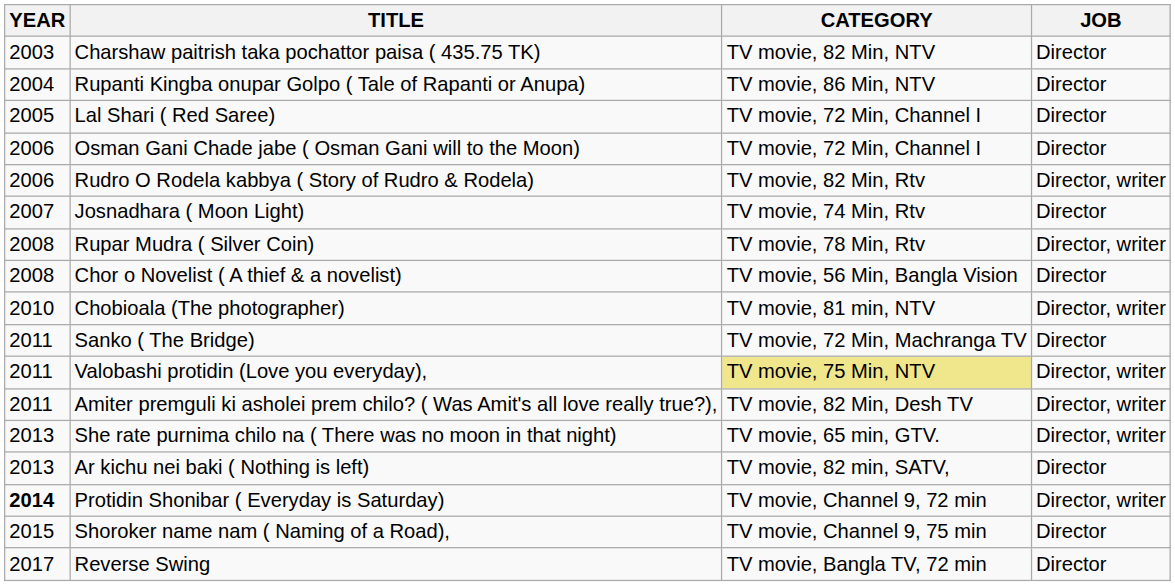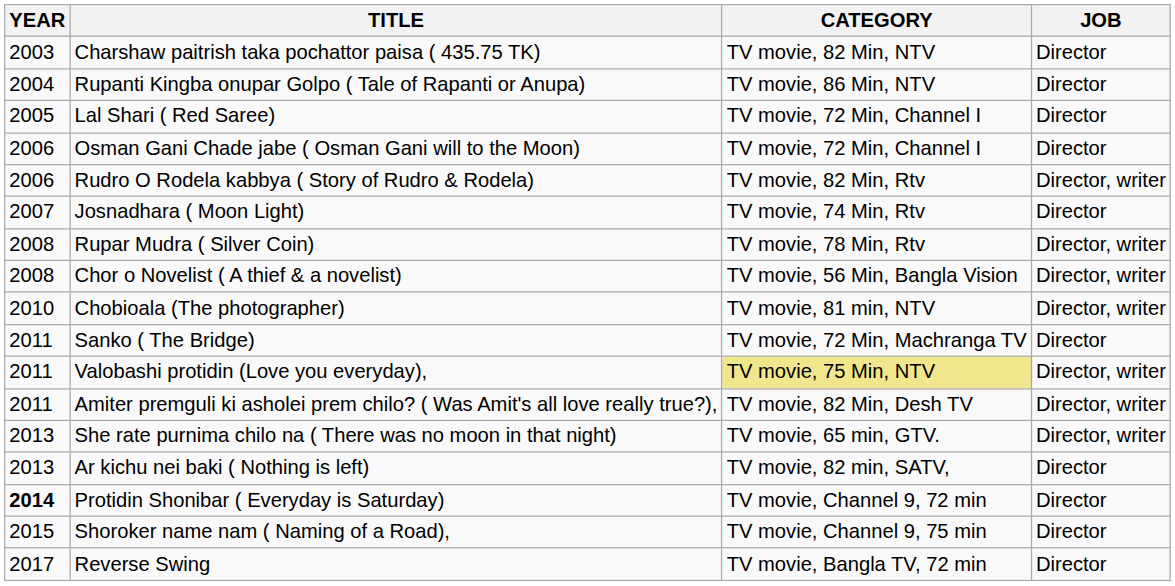 <table class="wikitable">
 <tr>
 <th>YEAR</th>
 <th>TITLE</th>
 <th>CATEGORY</th>
 <th>JOB</th>
 </tr>
 <tr>
 <td>2003</td>
 <td>Charshaw paitrish taka pochattor paisa ( 435.75 TK)</td>
 <td>TV movie, 82 Min, NTV</td>
 <td>Director</td>
 </tr>
 <tr>
 <td>2004</td>
 <td>Rupanti Kingba onupar Golpo ( Tale of Rapanti or Anupa)</td>
 <td>TV movie, 86 Min, NTV</td>
 <td>Director</td>
 </tr>
 <tr>
 <td>2005</td>
 <td>Lal Shari ( Red Saree)</td>
 <td>TV movie, 72 Min, Channel I</td>
 <td>Director</td>
 </tr>
 <tr>
 <td>2006</td>
 <td>Osman Gani Chade jabe ( Osman Gani will to the Moon)</td>
 <td>TV movie, 72 Min, Channel I</td>
 <td>Director</td>
 </tr>
 <tr>
 <td>2006</td>
 <td>Rudro O Rodela kabbya ( Story of Rudro & Rodela)</td>
 <td>TV movie, 82 Min, Rtv</td>
 <td>Director, writer</td>
 </tr>
 <tr>
 <td>2007</td>
 <td>Josnadhara ( Moon Light)</td>
 <td>TV movie, 74 Min, Rtv</td>
 <td>Director</td>
 </tr>
 <tr>
 <td>2008</td>
 <td>Rupar Mudra ( Silver Coin)</td>
 <td>TV movie, 78 Min, Rtv</td>
 <td>Director, writer</td>
 </tr>
 <tr>
 <td>2008</td>
 <td>Chor o Novelist ( A thief & a novelist)</td>
 <td>TV movie, 56 Min, Bangla Vision</td>
-<td>Director</td>
+<td>Director, writer</td>
 </tr>
 <tr>
 <td>2010</td>
 <td>Chobioala (The photographer)</td>
 <td>TV movie, 81 min, NTV</td>
 <td>Director, writer</td>
 </tr>
 <tr>
 <td>2011</td>
 <td>Sanko ( The Bridge)</td>
 <td>TV movie, 72 Min, Machranga TV</td>
 <td>Director</td>
 </tr>
 <tr>
 <td>2011</td>
 <td>Valobashi protidin (Love you everyday),</td>
 <td style="background: khaki;">TV movie, 75 Min, NTV</td>
 <td>Director, writer</td>
 </tr>
 <tr>
 <td>2011</td>
 <td>Amiter premguli ki asholei prem chilo? ( Was Amit's all love really true?),</td>
 <td>TV movie, 82 Min, Desh TV</td>
 <td>Director, writer</td>
 </tr>
 <tr>
 <td>2013</td>
 <td>She rate purnima chilo na ( There was no moon in that night)</td>
 <td>TV movie, 65 min, GTV.</td>
 <td>Director, writer</td>
 </tr>
 <tr>
 <td>2013</td>
 <td>Ar kichu nei baki ( Nothing is left)</td>
 <td>TV movie, 82 min, SATV,</td>
 <td>Director</td>
 </tr>
 <tr>
 <td><strong>2014</strong></td>
 <td>Protidin Shonibar ( Everyday is Saturday)</td>
 <td>TV movie, Channel 9, 72 min</td>
-<td>Director, writer</td>
+<td>Director</td>
 </tr>
 <tr>
 <td>2015</td>
 <td>Shoroker name nam ( Naming of a Road),</td>
 <td>TV movie, Channel 9, 75 min</td>
 <td>Director</td>
 </tr>
 <tr>
 <td>2017</td>
 <td>Reverse Swing</td>
 <td>TV movie, Bangla TV, 72 min</td>
 <td>Director</td>
 </tr>
 </table>
